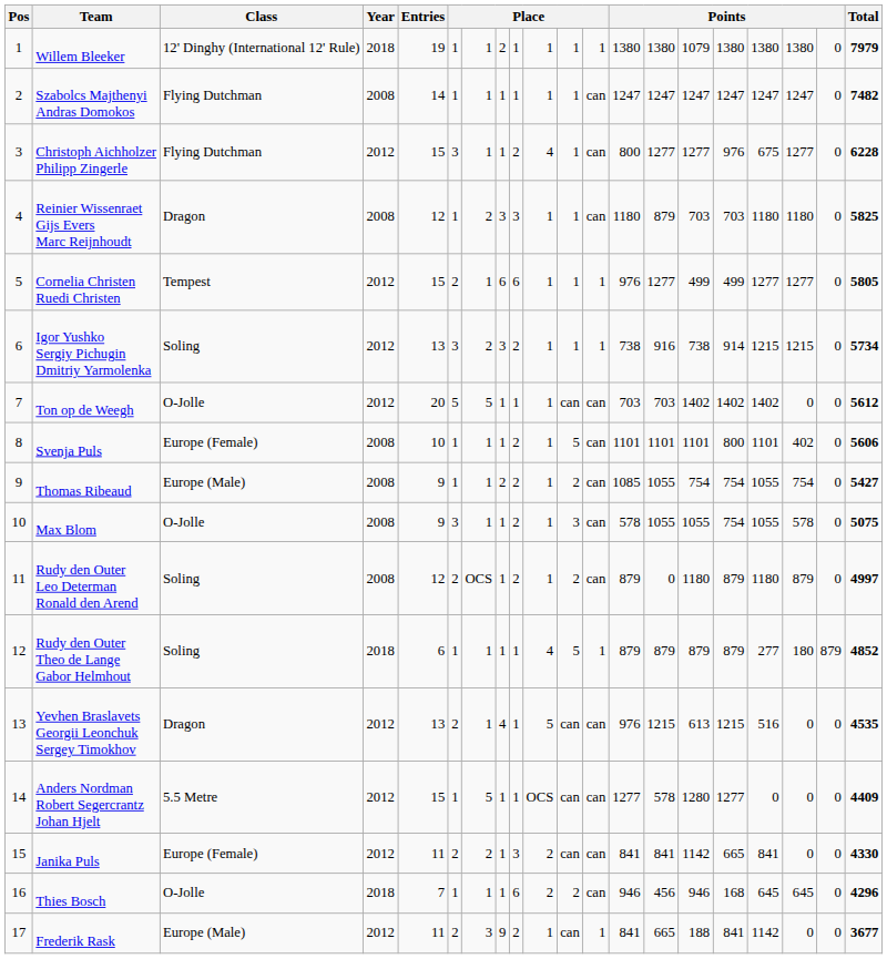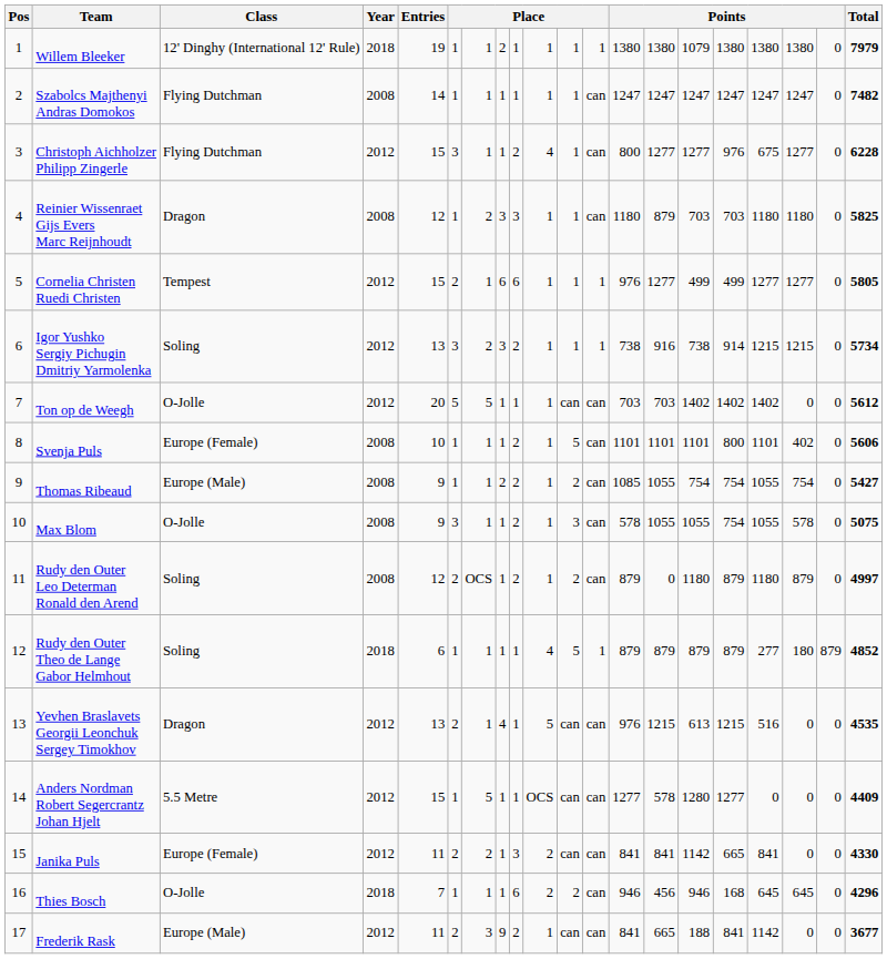 <table class="wikitable" style="text-align:right; font-size:90%">
 <tr>
 <th>Pos</th>
 <th>Team</th>
 <th>Class</th>
 <th>Year</th>
 <th>Entries</th>
 <th colspan=7>Place</th>
 <th colspan=7>Points</th>
 <th>Total</th>
 </tr>
 <tr>
 <td align=center>1</td>
 <td align=left><br><a href='#'>Willem Bleeker</a></td>
 <td align=left>12' Dinghy (International 12' Rule)</td>
 <td>2018</td>
 <td>19</td>
 <td>1</td>
 <td>1</td>
 <td>2</td>
 <td>1</td>
 <td>1</td>
 <td>1</td>
 <td>1</td>
 <td>1380</td>
 <td>1380</td>
 <td>1079</td>
 <td>1380</td>
 <td>1380</td>
 <td>1380</td>
 <td>0</td>
 <td><strong>7979</strong></td>
 </tr>
 <tr>
 <td align=center>2</td>
 <td align=left><br><a href='#'>Szabolcs Majthenyi</a><br><a href='#'>Andras Domokos</a></td>
 <td align=left>Flying Dutchman</td>
 <td>2008</td>
 <td>14</td>
 <td>1</td>
 <td>1</td>
 <td>1</td>
 <td>1</td>
 <td>1</td>
 <td>1</td>
 <td>can</td>
 <td>1247</td>
 <td>1247</td>
 <td>1247</td>
 <td>1247</td>
 <td>1247</td>
 <td>1247</td>
 <td>0</td>
 <td><strong>7482</strong></td>
 </tr>
 <tr>
 <td align=center>3</td>
 <td align=left><br><a href='#'>Christoph Aichholzer</a><br><a href='#'>Philipp Zingerle</a></td>
 <td align=left>Flying Dutchman</td>
 <td>2012</td>
 <td>15</td>
 <td>3</td>
 <td>1</td>
 <td>1</td>
 <td>2</td>
 <td>4</td>
 <td>1</td>
 <td>can</td>
 <td>800</td>
 <td>1277</td>
 <td>1277</td>
 <td>976</td>
 <td>675</td>
 <td>1277</td>
 <td>0</td>
 <td><strong>6228</strong></td>
 </tr>
 <tr>
 <td align=center>4</td>
 <td align=left><br><a href='#'>Reinier Wissenraet</a><br><a href='#'>Gijs Evers</a><br><a href='#'>Marc Reijnhoudt</a></td>
 <td align=left>Dragon</td>
 <td>2008</td>
 <td>12</td>
 <td>1</td>
 <td>2</td>
 <td>3</td>
 <td>3</td>
 <td>1</td>
 <td>1</td>
 <td>can</td>
 <td>1180</td>
 <td>879</td>
 <td>703</td>
 <td>703</td>
 <td>1180</td>
 <td>1180</td>
 <td>0</td>
 <td><strong>5825</strong></td>
 </tr>
 <tr>
 <td align=center>5</td>
 <td align=left><br><a href='#'>Cornelia Christen</a><br><a href='#'>Ruedi Christen</a></td>
 <td align=left>Tempest</td>
 <td>2012</td>
 <td>15</td>
 <td>2</td>
 <td>1</td>
 <td>6</td>
 <td>6</td>
 <td>1</td>
 <td>1</td>
 <td>1</td>
 <td>976</td>
 <td>1277</td>
 <td>499</td>
 <td>499</td>
 <td>1277</td>
 <td>1277</td>
 <td>0</td>
 <td><strong>5805</strong></td>
 </tr>
 <tr>
 <td align=center>6</td>
 <td align=left><br><a href='#'>Igor Yushko</a><br><a href='#'>Sergiy Pichugin</a><br><a href='#'>Dmitriy Yarmolenka</a></td>
 <td align=left>Soling</td>
 <td>2012</td>
 <td>13</td>
 <td>3</td>
 <td>2</td>
 <td>3</td>
 <td>2</td>
 <td>1</td>
 <td>1</td>
 <td>1</td>
 <td>738</td>
 <td>916</td>
 <td>738</td>
 <td>914</td>
 <td>1215</td>
 <td>1215</td>
 <td>0</td>
 <td><strong>5734</strong></td>
 </tr>
 <tr>
 <td align=center>7</td>
 <td align=left><br><a href='#'>Ton op de Weegh</a></td>
 <td align=left>O-Jolle</td>
 <td>2012</td>
 <td>20</td>
 <td>5</td>
 <td>5</td>
 <td>1</td>
 <td>1</td>
 <td>1</td>
 <td>can</td>
 <td>can</td>
 <td>703</td>
 <td>703</td>
 <td>1402</td>
 <td>1402</td>
 <td>1402</td>
 <td>0</td>
 <td>0</td>
 <td><strong>5612</strong></td>
 </tr>
 <tr>
 <td align=center>8</td>
 <td align=left><br><a href='#'>Svenja Puls</a></td>
 <td align=left>Europe (Female)</td>
 <td>2008</td>
 <td>10</td>
 <td>1</td>
 <td>1</td>
 <td>1</td>
 <td>2</td>
 <td>1</td>
 <td>5</td>
 <td>can</td>
 <td>1101</td>
 <td>1101</td>
 <td>1101</td>
 <td>800</td>
 <td>1101</td>
 <td>402</td>
 <td>0</td>
 <td><strong>5606</strong></td>
 </tr>
 <tr>
 <td align=center>9</td>
 <td align=left><br><a href='#'>Thomas Ribeaud</a></td>
 <td align=left>Europe (Male)</td>
 <td>2008</td>
 <td>9</td>
 <td>1</td>
 <td>1</td>
 <td>2</td>
 <td>2</td>
 <td>1</td>
 <td>2</td>
 <td>can</td>
 <td>1085</td>
 <td>1055</td>
 <td>754</td>
 <td>754</td>
 <td>1055</td>
 <td>754</td>
 <td>0</td>
 <td><strong>5427</strong></td>
 </tr>
 <tr>
 <td align=center>10</td>
 <td align=left><br><a href='#'>Max Blom</a></td>
 <td align=left>O-Jolle</td>
 <td>2008</td>
 <td>9</td>
 <td>3</td>
 <td>1</td>
 <td>1</td>
 <td>2</td>
 <td>1</td>
 <td>3</td>
 <td>can</td>
 <td>578</td>
 <td>1055</td>
 <td>1055</td>
 <td>754</td>
 <td>1055</td>
 <td>578</td>
 <td>0</td>
 <td><strong>5075</strong></td>
 </tr>
 <tr>
 <td align=center>11</td>
 <td align=left><br><a href='#'>Rudy den Outer</a><br><a href='#'>Leo Determan</a><br><a href='#'>Ronald den Arend</a></td>
 <td align=left>Soling</td>
 <td>2008</td>
 <td>12</td>
 <td>2</td>
 <td>OCS</td>
 <td>1</td>
 <td>2</td>
 <td>1</td>
 <td>2</td>
 <td>can</td>
 <td>879</td>
 <td>0</td>
 <td>1180</td>
 <td>879</td>
 <td>1180</td>
 <td>879</td>
 <td>0</td>
 <td><strong>4997</strong></td>
 </tr>
 <tr>
 <td align=center>12</td>
 <td align=left><br><a href='#'>Rudy den Outer</a><br><a href='#'>Theo de Lange</a><br><a href='#'>Gabor Helmhout</a></td>
 <td align=left>Soling</td>
 <td>2018</td>
 <td>6</td>
 <td>1</td>
 <td>1</td>
 <td>1</td>
 <td>1</td>
 <td>4</td>
 <td>5</td>
 <td>1</td>
 <td>879</td>
 <td>879</td>
 <td>879</td>
 <td>879</td>
 <td>277</td>
 <td>180</td>
 <td>879</td>
 <td><strong>4852</strong></td>
 </tr>
 <tr>
 <td align=center>13</td>
 <td align=left><br><a href='#'>Yevhen Braslavets</a><br><a href='#'>Georgii Leonchuk</a><br><a href='#'>Sergey Timokhov</a></td>
 <td align=left>Dragon</td>
 <td>2012</td>
 <td>13</td>
 <td>2</td>
 <td>1</td>
 <td>4</td>
 <td>1</td>
 <td>5</td>
 <td>can</td>
 <td>can</td>
 <td>976</td>
 <td>1215</td>
 <td>613</td>
 <td>1215</td>
 <td>516</td>
 <td>0</td>
 <td>0</td>
 <td><strong>4535</strong></td>
 </tr>
 <tr>
 <td align=center>14</td>
 <td align=left><br><a href='#'>Anders Nordman</a><br><a href='#'>Robert Segercrantz</a><br><a href='#'>Johan Hjelt</a></td>
 <td align=left>5.5 Metre</td>
 <td>2012</td>
 <td>15</td>
 <td>1</td>
 <td>5</td>
 <td>1</td>
 <td>1</td>
 <td>OCS</td>
 <td>can</td>
 <td>can</td>
 <td>1277</td>
 <td>578</td>
 <td>1280</td>
 <td>1277</td>
 <td>0</td>
 <td>0</td>
 <td>0</td>
 <td><strong>4409</strong></td>
 </tr>
 <tr>
 <td align=center>15</td>
 <td align=left><br><a href='#'>Janika Puls</a></td>
 <td align=left>Europe (Female)</td>
 <td>2012</td>
 <td>11</td>
 <td>2</td>
 <td>2</td>
 <td>1</td>
 <td>3</td>
 <td>2</td>
 <td>can</td>
 <td>can</td>
 <td>841</td>
 <td>841</td>
 <td>1142</td>
 <td>665</td>
 <td>841</td>
 <td>0</td>
 <td>0</td>
 <td><strong>4330</strong></td>
 </tr>
 <tr>
 <td align=center>16</td>
 <td align=left><br><a href='#'>Thies Bosch</a></td>
 <td align=left>O-Jolle</td>
 <td>2018</td>
 <td>7</td>
 <td>1</td>
 <td>1</td>
 <td>1</td>
 <td>6</td>
 <td>2</td>
 <td>2</td>
 <td>can</td>
 <td>946</td>
 <td>456</td>
 <td>946</td>
 <td>168</td>
 <td>645</td>
 <td>645</td>
 <td>0</td>
 <td><strong>4296</strong></td>
 </tr>
 <tr>
 <td align=center>17</td>
 <td align=left><br><a href='#'>Frederik Rask</a></td>
 <td align=left>Europe (Male)</td>
 <td>2012</td>
 <td>11</td>
 <td>2</td>
 <td>3</td>
 <td>9</td>
 <td>2</td>
 <td>1</td>
 <td>can</td>
-<td>1</td>
+<td>can</td>
 <td>841</td>
 <td>665</td>
 <td>188</td>
 <td>841</td>
 <td>1142</td>
 <td>0</td>
 <td>0</td>
 <td><strong>3677</strong></td>
 </tr>
 </table>
